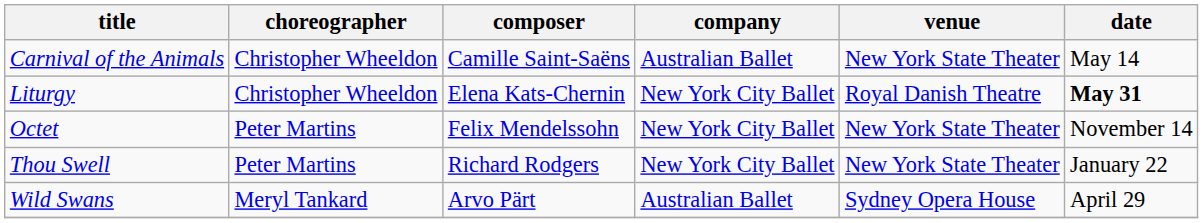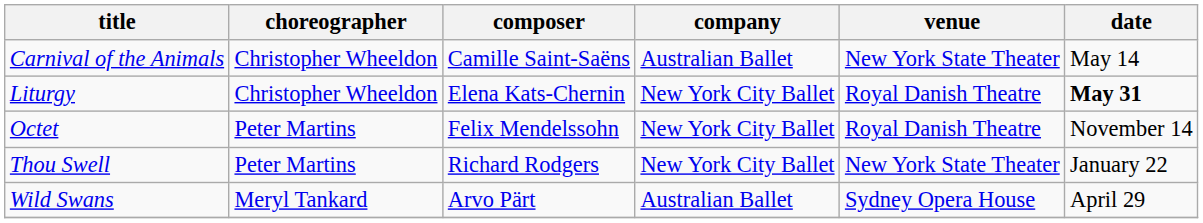 <table class="wikitable sortable">
 <tr>
 <th>title</th>
 <th>choreographer</th>
 <th>composer</th>
 <th>company</th>
 <th>venue</th>
 <th>date</th>
 </tr>
 <tr>
 <td><em><a href='#'>Carnival of the Animals</a></em></td>
 <td><a href='#'>Christopher Wheeldon</a></td>
 <td><a href='#'>Camille Saint-Saëns</a></td>
 <td><a href='#'>Australian Ballet</a></td>
 <td><a href='#'>New York State Theater</a></td>
 <td>May 14</td>
 </tr>
 <tr>
 <td><em><a href='#'>Liturgy</a></em></td>
 <td><a href='#'>Christopher Wheeldon</a></td>
 <td><a href='#'>Elena Kats-Chernin</a></td>
 <td><a href='#'>New York City Ballet</a></td>
 <td><a href='#'>Royal Danish Theatre</a></td>
 <td><strong>May 31</strong></td>
 </tr>
 <tr>
 <td><em><a href='#'>Octet</a></em></td>
 <td><a href='#'>Peter Martins</a></td>
 <td><a href='#'>Felix Mendelssohn</a></td>
 <td><a href='#'>New York City Ballet</a></td>
-<td><a href='#'>New York State Theater</a></td>
+<td><a href='#'>Royal Danish Theatre</a></td>
 <td>November 14</td>
 </tr>
 <tr>
 <td><em><a href='#'>Thou Swell</a></em></td>
 <td><a href='#'>Peter Martins</a></td>
 <td><a href='#'>Richard Rodgers</a></td>
 <td><a href='#'>New York City Ballet</a></td>
 <td><a href='#'>New York State Theater</a></td>
 <td>January 22</td>
 </tr>
 <tr>
 <td><em><a href='#'>Wild Swans</a></em></td>
 <td><a href='#'>Meryl Tankard</a></td>
 <td><a href='#'>Arvo Pärt</a></td>
 <td><a href='#'>Australian Ballet</a></td>
 <td><a href='#'>Sydney Opera House</a></td>
 <td>April 29</td>
 </tr>
 <tr>
 </tr>
 </table>
